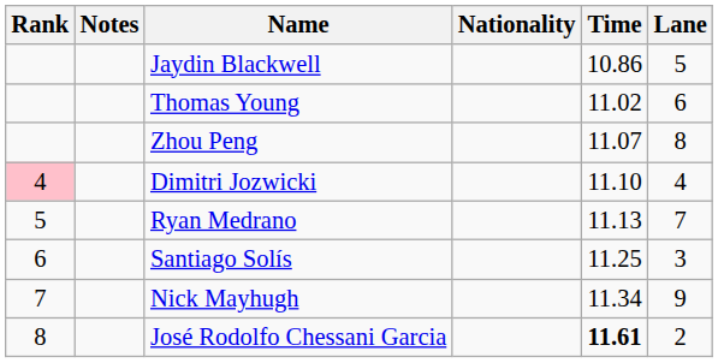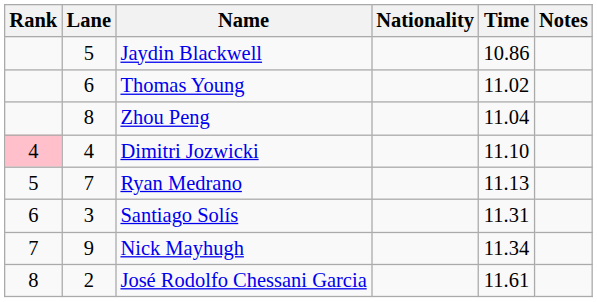 <table class="wikitable sortable" style="text-align:center">
 <tr>
 <th>Rank</th>
-<th>Notes</th>
+<th>Lane</th>
 <th>Name</th>
 <th>Nationality</th>
 <th>Time</th>
-<th>Lane</th>
+<th>Notes</th>
 </tr>
 <tr>
 <td></td>
-<td></td>
+<td>5</td>
 <td align="left"><a href='#'>Jaydin Blackwell</a></td>
 <td align="left"></td>
 <td>10.86</td>
-<td>5</td>
+<td></td>
 </tr>
 <tr>
 <td></td>
-<td></td>
+<td>6</td>
 <td align="left"><a href='#'>Thomas Young</a></td>
 <td align="left"></td>
 <td>11.02</td>
-<td>6</td>
+<td></td>
 </tr>
 <tr>
 <td></td>
-<td></td>
+<td>8</td>
 <td align="left"><a href='#'>Zhou Peng</a></td>
 <td align="left"></td>
-<td>11.07</td>
-<td>8</td>
+<td>11.04</td>
+<td></td>
 </tr>
 <tr>
 <td style="background: pink;">4</td>
-<td></td>
+<td>4</td>
 <td align="left"><a href='#'>Dimitri Jozwicki</a></td>
 <td align="left"></td>
 <td>11.10</td>
-<td>4</td>
+<td></td>
 </tr>
 <tr>
 <td>5</td>
-<td></td>
+<td>7</td>
 <td align="left"><a href='#'>Ryan Medrano</a></td>
 <td align="left"></td>
 <td>11.13</td>
-<td>7</td>
+<td></td>
 </tr>
 <tr>
 <td>6</td>
-<td></td>
+<td>3</td>
 <td align="left"><a href='#'>Santiago Solís</a></td>
 <td align="left"></td>
-<td>11.25</td>
-<td>3</td>
+<td>11.31</td>
+<td></td>
 </tr>
 <tr>
 <td>7</td>
-<td></td>
+<td>9</td>
 <td align="left"><a href='#'>Nick Mayhugh</a></td>
 <td align="left"></td>
 <td>11.34</td>
-<td>9</td>
+<td></td>
 </tr>
 <tr>
 <td>8</td>
-<td></td>
+<td>2</td>
 <td align="left"><a href='#'>José Rodolfo Chessani Garcia</a></td>
 <td align="left"></td>
-<td><strong>11.61</strong></td>
-<td>2</td>
+<td>11.61</td>
+<td></td>
 </tr>
 </table>
